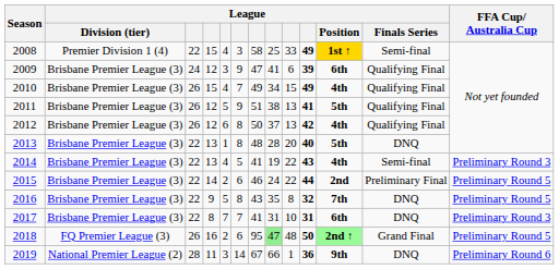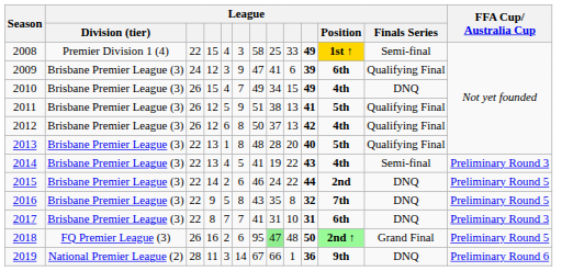 <table class="wikitable" style="text-align:center">
 <tr>
 <th rowspan=2>Season</th>
 <th rowspan=1 colspan=11>League</th>
 <th rowspan=2>FFA Cup/<br><a href='#'>Australia Cup</a></th>
 </tr>
 <tr>
 <th>Division (tier)</th>
 <th></th>
 <th></th>
 <th></th>
 <th></th>
 <th></th>
 <th></th>
 <th></th>
 <th></th>
 <th>Position</th>
 <th>Finals Series</th>
 </tr>
 <tr>
 <td>2008</td>
 <td>Premier Division 1 (4)</td>
 <td>22</td>
 <td>15</td>
 <td>4</td>
 <td>3</td>
 <td>58</td>
 <td>25</td>
 <td>33</td>
 <td><strong>49</strong></td>
 <td bgcolor=gold><strong>1st ↑</strong></td>
 <td>Semi-final</td>
 <td rowspan=6><em>Not yet founded</em></td>
 </tr>
 <tr>
 <td>2009</td>
 <td>Brisbane Premier League (3)</td>
 <td>24</td>
 <td>12</td>
 <td>3</td>
 <td>9</td>
 <td>47</td>
 <td>41</td>
 <td>6</td>
 <td><strong>39</strong></td>
 <td><strong>6th</strong></td>
 <td>Qualifying Final</td>
 </tr>
 <tr>
 <td>2010</td>
 <td>Brisbane Premier League (3)</td>
 <td>26</td>
 <td>15</td>
 <td>4</td>
 <td>7</td>
 <td>49</td>
 <td>34</td>
 <td>15</td>
 <td><strong>49</strong></td>
 <td><strong>4th</strong></td>
-<td>Qualifying Final</td>
+<td>DNQ</td>
 </tr>
 <tr>
 <td>2011</td>
 <td>Brisbane Premier League (3)</td>
 <td>26</td>
 <td>12</td>
 <td>5</td>
 <td>9</td>
 <td>51</td>
 <td>38</td>
 <td>13</td>
 <td><strong>41</strong></td>
 <td><strong>5th</strong></td>
 <td>Qualifying Final</td>
 </tr>
 <tr>
 <td>2012</td>
 <td>Brisbane Premier League (3)</td>
 <td>26</td>
 <td>12</td>
 <td>6</td>
 <td>8</td>
 <td>50</td>
 <td>37</td>
 <td>13</td>
 <td><strong>42</strong></td>
 <td><strong>4th</strong></td>
 <td>Qualifying Final</td>
 </tr>
 <tr>
 <td><a href='#'>2013</a></td>
 <td><a href='#'>Brisbane Premier League</a> (3)</td>
 <td>22</td>
 <td>13</td>
 <td>1</td>
 <td>8</td>
 <td>48</td>
 <td>28</td>
 <td>20</td>
 <td><strong>40</strong></td>
 <td><strong>5th</strong></td>
-<td>DNQ</td>
+<td>Qualifying Final</td>
 </tr>
 <tr>
 <td><a href='#'>2014</a></td>
 <td><a href='#'>Brisbane Premier League</a> (3)</td>
 <td>22</td>
 <td>13</td>
 <td>4</td>
 <td>5</td>
 <td>41</td>
 <td>19</td>
 <td>22</td>
 <td><strong>43</strong></td>
 <td><strong>4th</strong></td>
 <td>Semi-final</td>
 <td><a href='#'>Preliminary Round 3</a></td>
 </tr>
 <tr>
 <td><a href='#'>2015</a></td>
 <td><a href='#'>Brisbane Premier League</a> (3)</td>
 <td>22</td>
 <td>14</td>
 <td>2</td>
 <td>6</td>
 <td>46</td>
 <td>24</td>
 <td>22</td>
 <td><strong>44</strong></td>
 <td><strong>2nd</strong></td>
-<td>Preliminary Final</td>
+<td>DNQ</td>
 <td><a href='#'>Preliminary Round 5</a></td>
 </tr>
 <tr>
 <td><a href='#'>2016</a></td>
 <td><a href='#'>Brisbane Premier League</a> (3)</td>
 <td>22</td>
 <td>9</td>
 <td>5</td>
 <td>8</td>
 <td>43</td>
 <td>35</td>
 <td>8</td>
 <td><strong>32</strong></td>
 <td><strong>7th</strong></td>
 <td>DNQ</td>
 <td><a href='#'>Preliminary Round 5</a></td>
 </tr>
 <tr>
 <td><a href='#'>2017</a></td>
 <td><a href='#'>Brisbane Premier League</a> (3)</td>
 <td>22</td>
 <td>8</td>
 <td>7</td>
 <td>7</td>
 <td>41</td>
 <td>31</td>
 <td>10</td>
 <td><strong>31</strong></td>
 <td><strong>6th</strong></td>
 <td>DNQ</td>
 <td><a href='#'>Preliminary Round 3</a></td>
 </tr>
 <tr>
 <td><a href='#'>2018</a></td>
 <td><a href='#'>FQ Premier League</a> (3)</td>
 <td>26</td>
 <td>16</td>
 <td>2</td>
 <td>6</td>
 <td>95</td>
 <td style="background: lightgreen;">47</td>
 <td>48</td>
 <td><strong>50</strong></td>
 <td bgcolor=PaleGreen><strong>2nd ↑</strong></td>
 <td>Grand Final</td>
 <td><a href='#'>Preliminary Round 5</a></td>
 </tr>
 <tr>
 <td><a href='#'>2019</a></td>
 <td><a href='#'>National Premier League</a> (2)</td>
 <td>28</td>
 <td>11</td>
 <td>3</td>
 <td>14</td>
 <td>67</td>
 <td>66</td>
 <td>1</td>
 <td><strong>36</strong></td>
 <td><strong>9th</strong></td>
 <td>DNQ</td>
 <td><a href='#'>Preliminary Round 6</a></td>
 </tr>
 </table>
